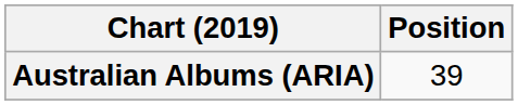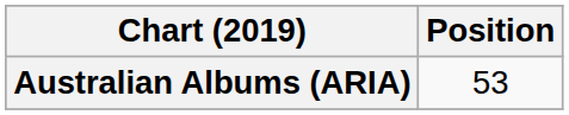 <table class="wikitable plainrowheaders" style="text-align:center">
 <tr>
 <th scope="col">Chart (2019)</th>
 <th scope="col">Position</th>
 </tr>
 <tr>
 <th scope="row">Australian Albums (ARIA)</th>
-<td>39</td>
+<td>53</td>
 </tr>
 </table>
